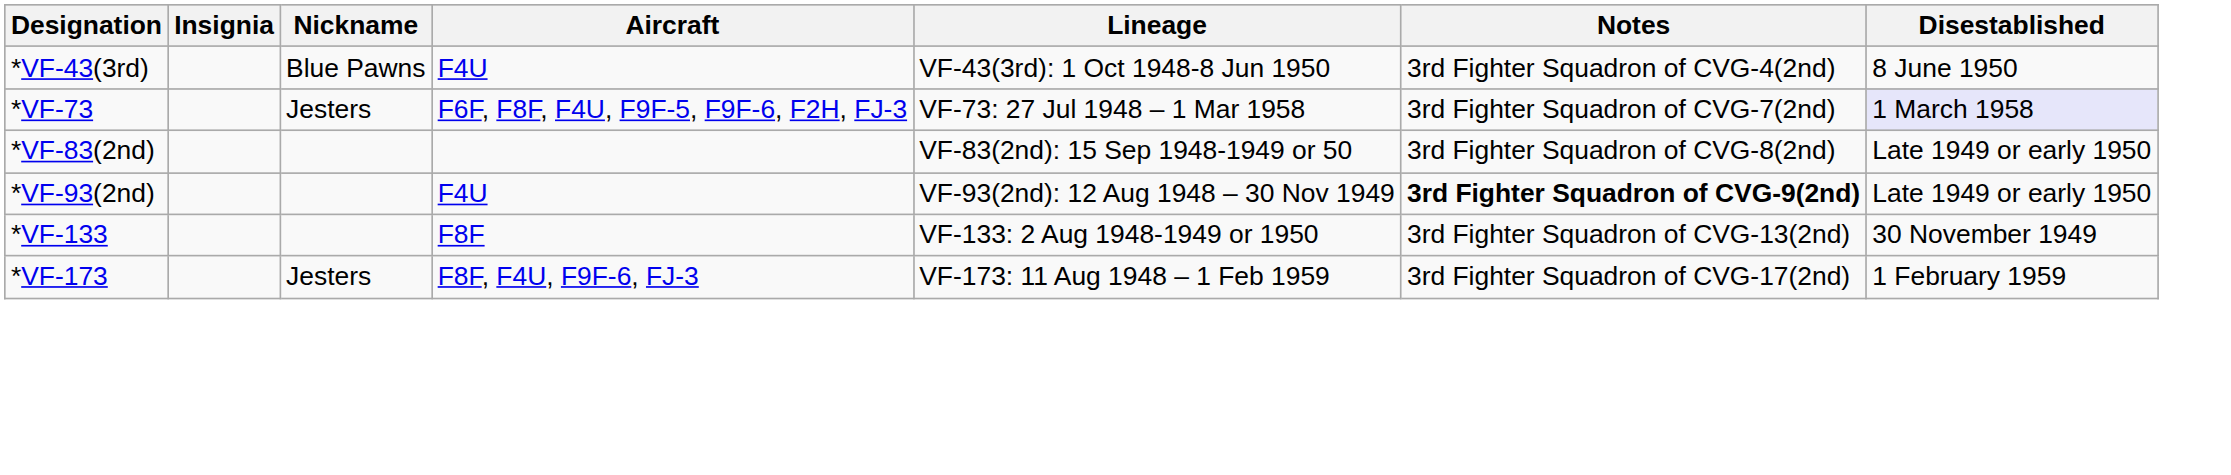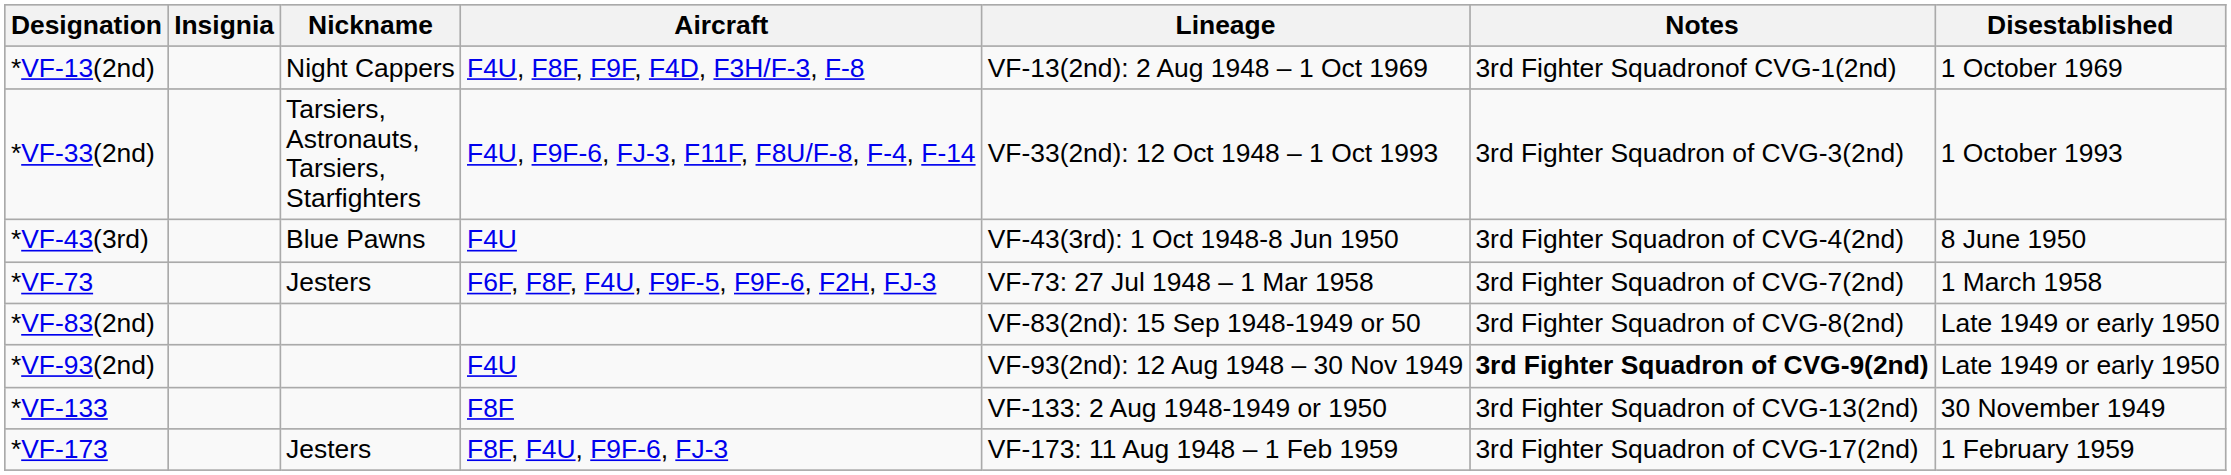 <table class="wikitable">
 <tr>
 <th>Designation</th>
 <th>Insignia</th>
 <th>Nickname</th>
 <th>Aircraft</th>
 <th>Lineage</th>
 <th>Notes</th>
 <th>Disestablished</th>
+</tr>
+<tr>
+<td>*<a href='#'>VF-13</a>(2nd)</td>
+<td></td>
+<td>Night Cappers</td>
+<td><a href='#'>F4U</a>, <a href='#'>F8F</a>, <a href='#'>F9F</a>, <a href='#'>F4D</a>, <a href='#'>F3H/F-3</a>, <a href='#'>F-8</a></td>
+<td>VF-13(2nd): 2 Aug 1948 – 1 Oct 1969</td>
+<td>3rd Fighter Squadronof CVG-1(2nd)</td>
+<td>1 October 1969</td>
+</tr>
+<tr>
+<td>*<a href='#'>VF-33</a>(2nd)</td>
+<td><br></td>
+<td>Tarsiers,<br>Astronauts,<br>Tarsiers,<br>Starfighters</td>
+<td><a href='#'>F4U</a>, <a href='#'>F9F-6</a>, <a href='#'>FJ-3</a>, <a href='#'>F11F</a>, <a href='#'>F8U/F-8</a>, <a href='#'>F-4</a>, <a href='#'>F-14</a></td>
+<td style="white-space: nowrap;">VF-33(2nd): 12 Oct 1948 – 1 Oct 1993</td>
+<td>3rd Fighter Squadron of CVG-3(2nd)</td>
+<td>1 October 1993</td>
 </tr>
 <tr>
 <td>*<a href='#'>VF-43</a>(3rd)</td>
 <td></td>
 <td>Blue Pawns</td>
 <td><a href='#'>F4U</a></td>
 <td>VF-43(3rd): 1 Oct 1948-8 Jun 1950</td>
 <td>3rd Fighter Squadron of CVG-4(2nd)</td>
 <td>8 June 1950</td>
 </tr>
 <tr>
 <td>*<a href='#'>VF-73</a></td>
 <td></td>
 <td>Jesters</td>
 <td><a href='#'>F6F</a>, <a href='#'>F8F</a>, <a href='#'>F4U</a>, <a href='#'>F9F-5</a>, <a href='#'>F9F-6</a>, <a href='#'>F2H</a>, <a href='#'>FJ-3</a></td>
 <td>VF-73: 27 Jul 1948 – 1 Mar 1958</td>
 <td>3rd Fighter Squadron of CVG-7(2nd)</td>
-<td style="background: lavender;">1 March 1958</td>
+<td>1 March 1958</td>
 </tr>
 <tr>
 <td>*<a href='#'>VF-83</a>(2nd)</td>
 <td></td>
 <td></td>
 <td></td>
 <td>VF-83(2nd): 15 Sep 1948-1949 or 50</td>
 <td>3rd Fighter Squadron of CVG-8(2nd)</td>
 <td>Late 1949 or early 1950</td>
 </tr>
 <tr>
 <td>*<a href='#'>VF-93</a>(2nd)</td>
 <td></td>
 <td></td>
 <td><a href='#'>F4U</a></td>
 <td>VF-93(2nd): 12 Aug 1948 – 30 Nov 1949</td>
 <td><strong>3rd Fighter Squadron of CVG-9(2nd)</strong></td>
 <td>Late 1949 or early 1950</td>
 </tr>
 <tr>
 <td>*<a href='#'>VF-133</a></td>
 <td></td>
 <td></td>
 <td><a href='#'>F8F</a></td>
 <td>VF-133: 2 Aug 1948-1949 or 1950</td>
 <td>3rd Fighter Squadron of CVG-13(2nd)</td>
 <td>30 November 1949</td>
 </tr>
 <tr>
 <td>*<a href='#'>VF-173</a></td>
 <td></td>
 <td>Jesters</td>
 <td><a href='#'>F8F</a>, <a href='#'>F4U</a>, <a href='#'>F9F-6</a>, <a href='#'>FJ-3</a></td>
 <td>VF-173: 11 Aug 1948 – 1 Feb 1959</td>
 <td>3rd Fighter Squadron of CVG-17(2nd)</td>
 <td>1 February 1959</td>
 </tr>
 </table>
